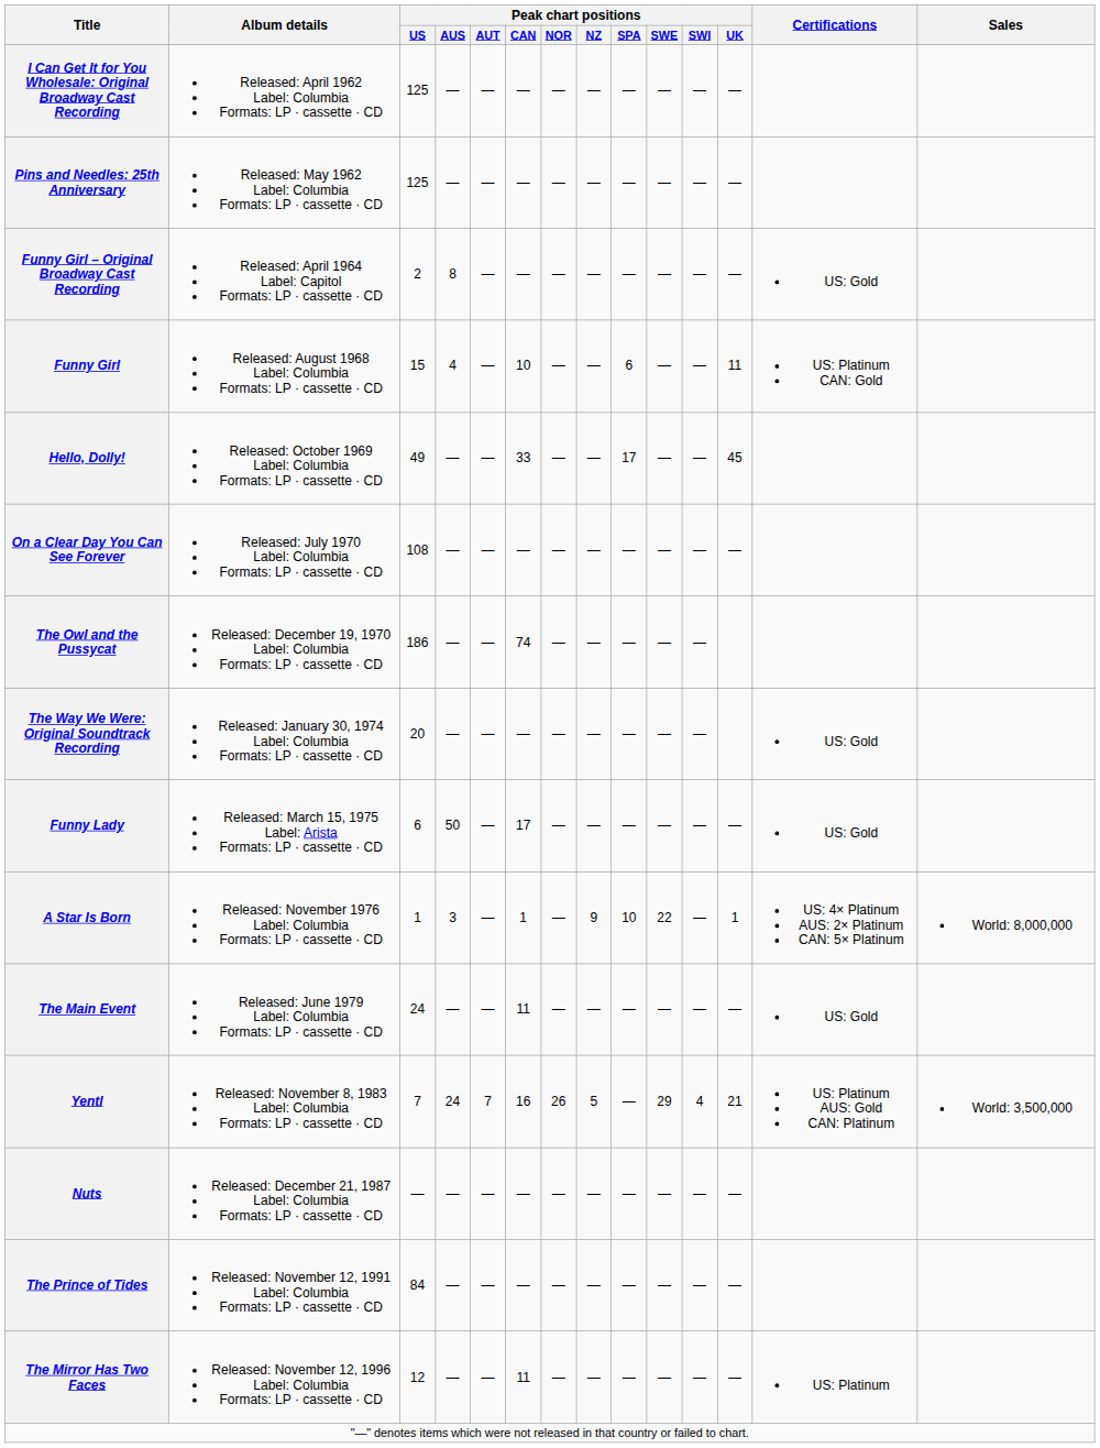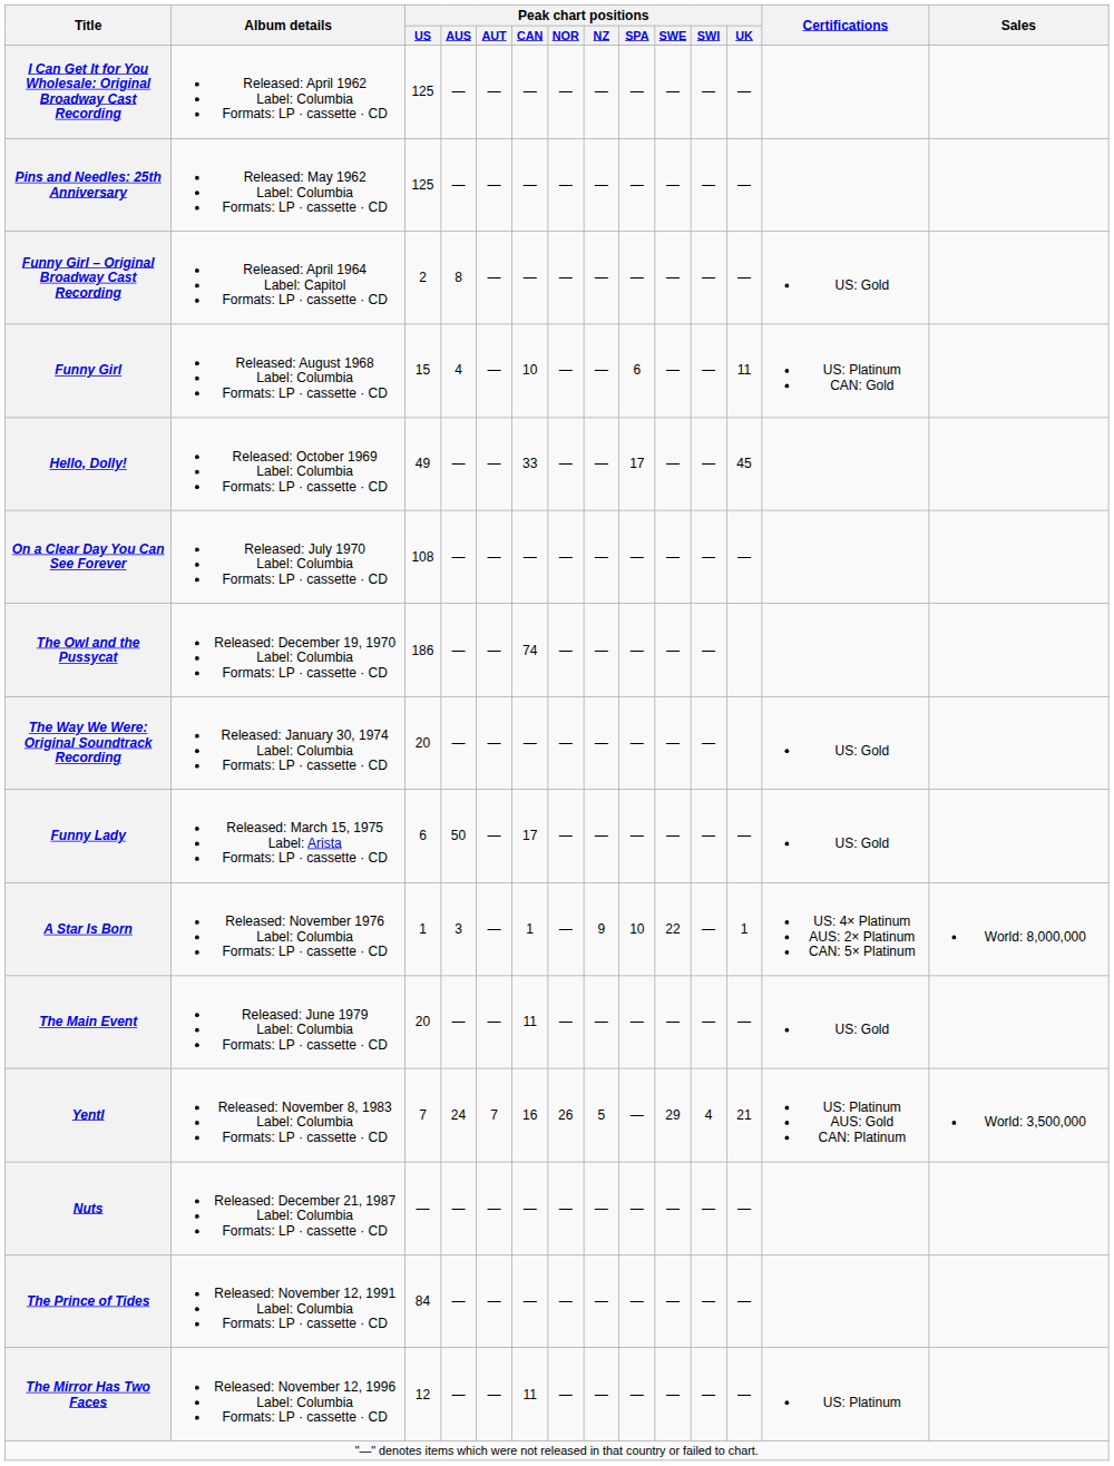 <table class="wikitable plainrowheaders" style="text-align:center;" border="1">
 <tr>
 <th scope="col" rowspan="2" style="width:12em;">Title</th>
 <th scope="col" rowspan="2" style="width:17em;">Album details</th>
 <th scope="col" colspan="10">Peak chart positions</th>
 <th scope="col" rowspan="2" style="width:12em;"><a href='#'>Certifications</a></th>
 <th scope="col" rowspan="2" style="width:13em;">Sales</th>
 </tr>
 <tr>
 <th scope="col" style="width:2.5em;font-size:90%;"><a href='#'>US</a><br></th>
 <th scope="col" style="width:2.5em;font-size:90%;"><a href='#'>AUS</a><br></th>
 <th scope="col" style="width:2.5em;font-size:90%;"><a href='#'>AUT</a><br></th>
 <th scope="col" style="width:2.5em;font-size:90%;"><a href='#'>CAN</a><br></th>
 <th scope="col" style="width:2.5em;font-size:90%;"><a href='#'>NOR</a><br></th>
 <th scope="col" style="width:2.5em;font-size:90%;"><a href='#'>NZ</a><br></th>
 <th scope="col" style="width:2.5em;font-size:90%;"><a href='#'>SPA</a><br></th>
 <th scope="col" style="width:2.5em;font-size:90%;"><a href='#'>SWE</a><br></th>
 <th scope="col" style="width:2.5em;font-size:90%;"><a href='#'>SWI</a><br></th>
 <th scope="col" style="width:2.5em;font-size:90%;"><a href='#'>UK</a><br></th>
 </tr>
 <tr>
 <th scope="row"><em><a href='#'>I Can Get It for You Wholesale: Original Broadway Cast Recording</a></em></th>
 <td><br><ul><li>Released: April 1962</li><li>Label: Columbia</li><li>Formats: LP · cassette · CD</li></ul></td>
 <td>125</td>
 <td>—</td>
 <td>—</td>
 <td>—</td>
 <td>—</td>
 <td>—</td>
 <td>—</td>
 <td>—</td>
 <td>—</td>
 <td>—</td>
 <td></td>
 <td></td>
 </tr>
 <tr>
 <th scope="row"><em><a href='#'>Pins and Needles: 25th Anniversary</a></em></th>
 <td><br><ul><li>Released: May 1962</li><li>Label: Columbia</li><li>Formats: LP · cassette · CD</li></ul></td>
 <td>125</td>
 <td>—</td>
 <td>—</td>
 <td>—</td>
 <td>—</td>
 <td>—</td>
 <td>—</td>
 <td>—</td>
 <td>—</td>
 <td>—</td>
 <td></td>
 <td></td>
 </tr>
 <tr>
 <th scope="row"><em><a href='#'>Funny Girl – Original Broadway Cast Recording</a></em></th>
 <td><br><ul><li>Released: April 1964</li><li>Label: Capitol</li><li>Formats: LP · cassette · CD</li></ul></td>
 <td>2</td>
 <td>8</td>
 <td>—</td>
 <td>—</td>
 <td>—</td>
 <td>—</td>
 <td>—</td>
 <td>—</td>
 <td>—</td>
 <td>—</td>
 <td><br><ul><li>US: Gold</li></ul></td>
 <td></td>
 </tr>
 <tr>
 <th scope="row"><em><a href='#'>Funny Girl</a></em></th>
 <td><br><ul><li>Released: August 1968</li><li>Label: Columbia</li><li>Formats: LP · cassette · CD</li></ul></td>
 <td>15</td>
 <td>4</td>
 <td>—</td>
 <td>10</td>
 <td>—</td>
 <td>—</td>
 <td>6</td>
 <td>—</td>
 <td>—</td>
 <td>11</td>
 <td><br><ul><li>US: Platinum</li><li>CAN: Gold</li></ul></td>
 <td></td>
 </tr>
 <tr>
 <th scope="row"><em><a href='#'>Hello, Dolly!</a></em></th>
 <td><br><ul><li>Released: October 1969</li><li>Label: Columbia</li><li>Formats: LP · cassette · CD</li></ul></td>
 <td>49</td>
 <td>—</td>
 <td>—</td>
 <td>33</td>
 <td>—</td>
 <td>—</td>
 <td>17</td>
 <td>—</td>
 <td>—</td>
 <td>45</td>
 <td></td>
 <td></td>
 </tr>
 <tr>
 <th scope="row"><em><a href='#'>On a Clear Day You Can See Forever</a></em></th>
 <td><br><ul><li>Released: July 1970</li><li>Label: Columbia</li><li>Formats: LP · cassette · CD</li></ul></td>
 <td>108</td>
 <td>—</td>
 <td>—</td>
 <td>—</td>
 <td>—</td>
 <td>—</td>
 <td>—</td>
 <td>—</td>
 <td>—</td>
 <td>—</td>
 <td></td>
 <td></td>
 </tr>
 <tr>
 <th scope="row"><em><a href='#'>The Owl and the Pussycat</a></em></th>
 <td><br><ul><li>Released: December 19, 1970</li><li>Label: Columbia</li><li>Formats: LP · cassette · CD</li></ul></td>
 <td>186</td>
 <td>—</td>
 <td>—</td>
 <td>74</td>
 <td>—</td>
 <td>—</td>
 <td>—</td>
 <td>—</td>
 <td>—</td>
 <td></td>
 <td></td>
 <td></td>
 </tr>
 <tr>
 <th scope="row"><em><a href='#'>The Way We Were: Original Soundtrack Recording</a></em></th>
 <td><br><ul><li>Released: January 30, 1974</li><li>Label: Columbia</li><li>Formats: LP · cassette · CD</li></ul></td>
 <td>20</td>
 <td>—</td>
 <td>—</td>
 <td>—</td>
 <td>—</td>
 <td>—</td>
 <td>—</td>
 <td>—</td>
 <td>—</td>
 <td></td>
 <td><br><ul><li>US: Gold</li></ul></td>
 <td></td>
 </tr>
 <tr>
 <th scope="row"><em><a href='#'>Funny Lady</a></em></th>
 <td><br><ul><li>Released: March 15, 1975</li><li>Label: <a href='#'>Arista</a></li><li>Formats: LP · cassette · CD</li></ul></td>
 <td>6</td>
 <td>50</td>
 <td>—</td>
 <td>17</td>
 <td>—</td>
 <td>—</td>
 <td>—</td>
 <td>—</td>
 <td>—</td>
 <td>—</td>
 <td><br><ul><li>US: Gold</li></ul></td>
 <td></td>
 </tr>
 <tr>
 <th scope="row"><em><a href='#'>A Star Is Born</a></em></th>
 <td><br><ul><li>Released: November 1976</li><li>Label: Columbia</li><li>Formats: LP · cassette · CD</li></ul></td>
 <td>1</td>
 <td>3</td>
 <td>—</td>
 <td>1</td>
 <td>—</td>
 <td>9</td>
 <td>10</td>
 <td>22</td>
 <td>—</td>
 <td>1</td>
 <td><br><ul><li>US: 4× Platinum</li><li>AUS: 2× Platinum</li><li>CAN: 5× Platinum</li></ul></td>
 <td><br><ul><li>World: 8,000,000</li></ul></td>
 </tr>
 <tr>
 <th scope="row"><em><a href='#'>The Main Event</a></em></th>
 <td><br><ul><li>Released: June 1979</li><li>Label: Columbia</li><li>Formats: LP · cassette · CD</li></ul></td>
-<td>24</td>
+<td>20</td>
 <td>—</td>
 <td>—</td>
 <td>11</td>
 <td>—</td>
 <td>—</td>
 <td>—</td>
 <td>—</td>
 <td>—</td>
 <td>—</td>
 <td><br><ul><li>US: Gold</li></ul></td>
 <td></td>
 </tr>
 <tr>
 <th scope="row"><em><a href='#'>Yentl</a></em></th>
 <td><br><ul><li>Released: November 8, 1983</li><li>Label: Columbia</li><li>Formats: LP · cassette · CD</li></ul></td>
 <td>7</td>
 <td>24</td>
 <td>7</td>
 <td>16</td>
 <td>26</td>
 <td>5</td>
 <td>—</td>
 <td>29</td>
 <td>4</td>
 <td>21</td>
 <td><br><ul><li>US: Platinum</li><li>AUS: Gold</li><li>CAN: Platinum</li></ul></td>
 <td><br><ul><li>World: 3,500,000</li></ul></td>
 </tr>
 <tr>
 <th scope="row"><em><a href='#'>Nuts</a></em></th>
 <td><br><ul><li>Released: December 21, 1987</li><li>Label: Columbia</li><li>Formats: LP · cassette · CD</li></ul></td>
 <td>—</td>
 <td>—</td>
 <td>—</td>
 <td>—</td>
 <td>—</td>
 <td>—</td>
 <td>—</td>
 <td>—</td>
 <td>—</td>
 <td>—</td>
 <td></td>
 <td></td>
 </tr>
 <tr>
 <th scope="row"><em><a href='#'>The Prince of Tides</a></em></th>
 <td><br><ul><li>Released: November 12, 1991</li><li>Label: Columbia</li><li>Formats: LP · cassette · CD</li></ul></td>
 <td>84</td>
 <td>—</td>
 <td>—</td>
 <td>—</td>
 <td>—</td>
 <td>—</td>
 <td>—</td>
 <td>—</td>
 <td>—</td>
 <td>—</td>
 <td></td>
 <td></td>
 </tr>
 <tr>
 <th scope="row"><em><a href='#'>The Mirror Has Two Faces</a></em></th>
 <td><br><ul><li>Released: November 12, 1996</li><li>Label: Columbia</li><li>Formats: LP · cassette · CD</li></ul></td>
 <td>12</td>
 <td>—</td>
 <td>—</td>
 <td>11</td>
 <td>—</td>
 <td>—</td>
 <td>—</td>
 <td>—</td>
 <td>—</td>
 <td>—</td>
 <td><br><ul><li>US: Platinum</li></ul></td>
 <td></td>
 </tr>
 <tr>
 <td colspan="14" style="font-size:90%;">"—" denotes items which were not released in that country or failed to chart.</td>
 </tr>
 </table>
